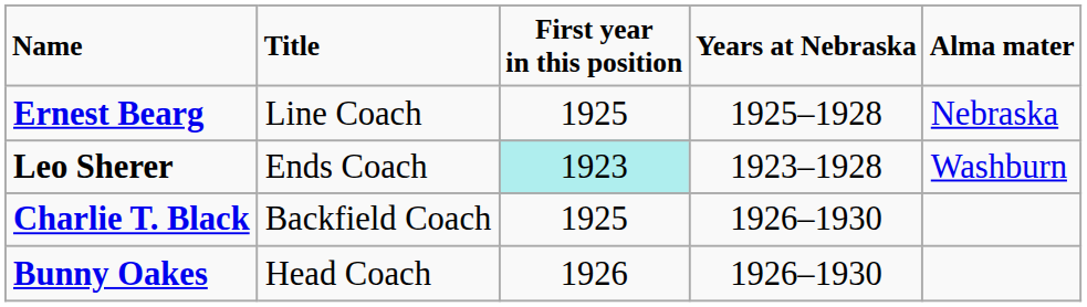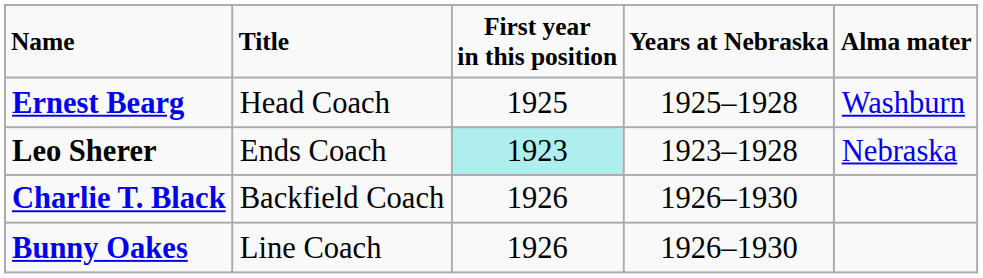 <table class="wikitable">
 <tr style="font-size:smaller">
 <td><strong>Name</strong></td>
 <td><strong>Title</strong></td>
 <td align="center"><strong>First year<br>in this position</strong></td>
 <td align="center"><strong>Years at Nebraska</strong></td>
 <td><strong>Alma mater</strong></td>
 </tr>
 <tr>
 <td><strong><a href='#'>Ernest Bearg</a></strong></td>
-<td>Line Coach</td>
+<td>Head Coach</td>
 <td align="center">1925</td>
 <td align="center">1925–1928</td>
-<td><a href='#'>Nebraska</a></td>
+<td><a href='#'>Washburn</a></td>
 </tr>
 <tr>
 <td><strong>Leo Sherer</strong></td>
 <td>Ends Coach</td>
 <td align="center" style="background: paleturquoise;">1923</td>
 <td align="center">1923–1928</td>
-<td><a href='#'>Washburn</a></td>
+<td><a href='#'>Nebraska</a></td>
 </tr>
 <tr>
 <td><strong><a href='#'>Charlie T. Black</a></strong></td>
 <td>Backfield Coach</td>
-<td align="center">1925</td>
+<td align="center">1926</td>
 <td align="center">1926–1930</td>
 <td></td>
 </tr>
 <tr>
 <td><strong><a href='#'>Bunny Oakes</a></strong></td>
-<td>Head Coach</td>
+<td>Line Coach</td>
 <td align="center">1926</td>
 <td align="center">1926–1930</td>
 <td></td>
 </tr>
 </table>
